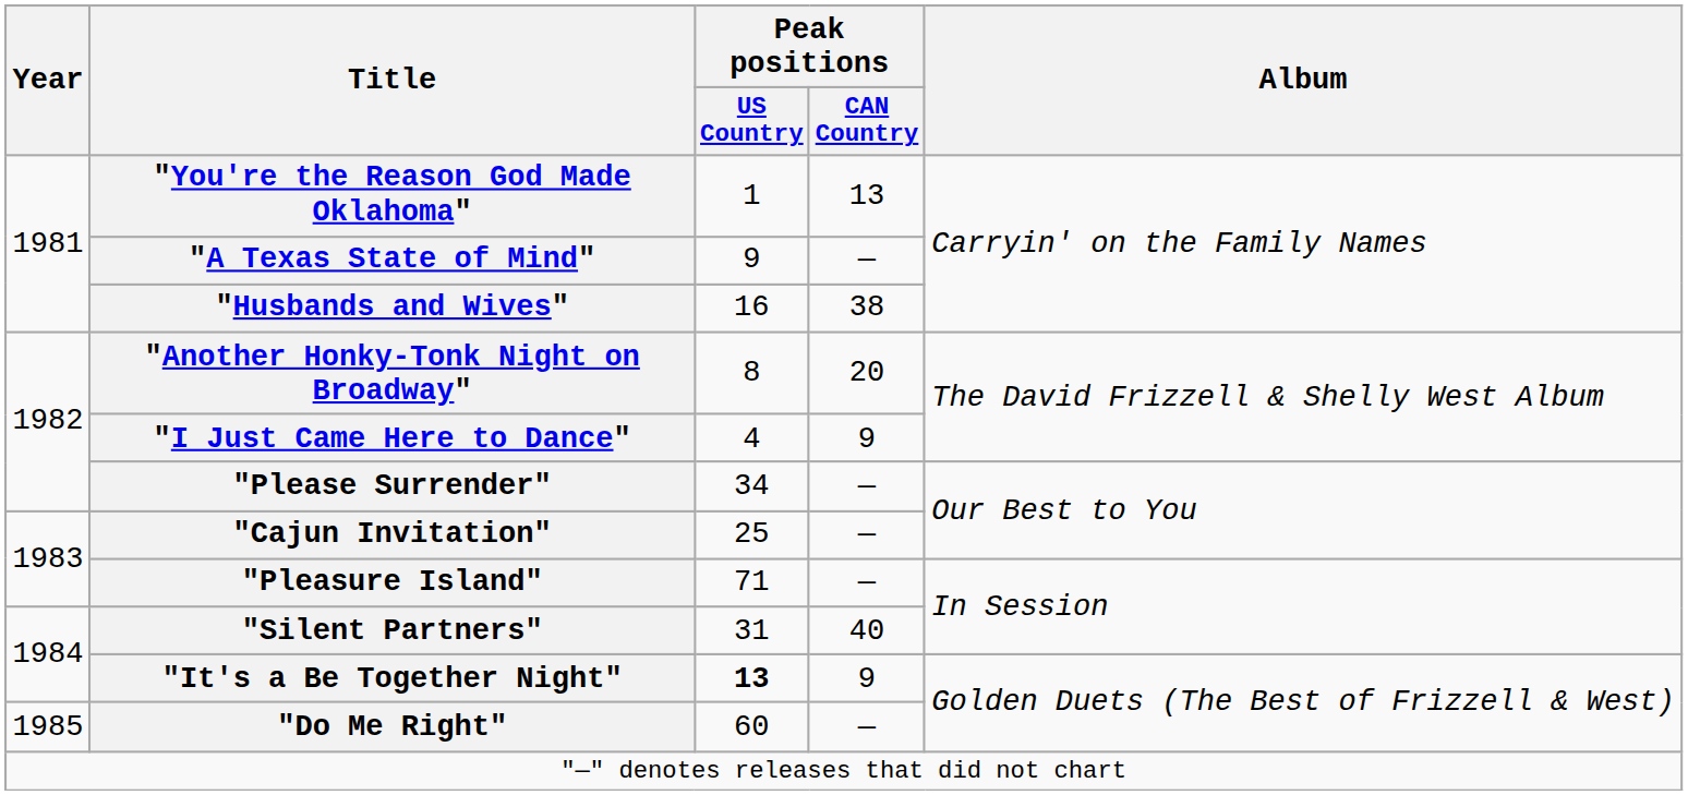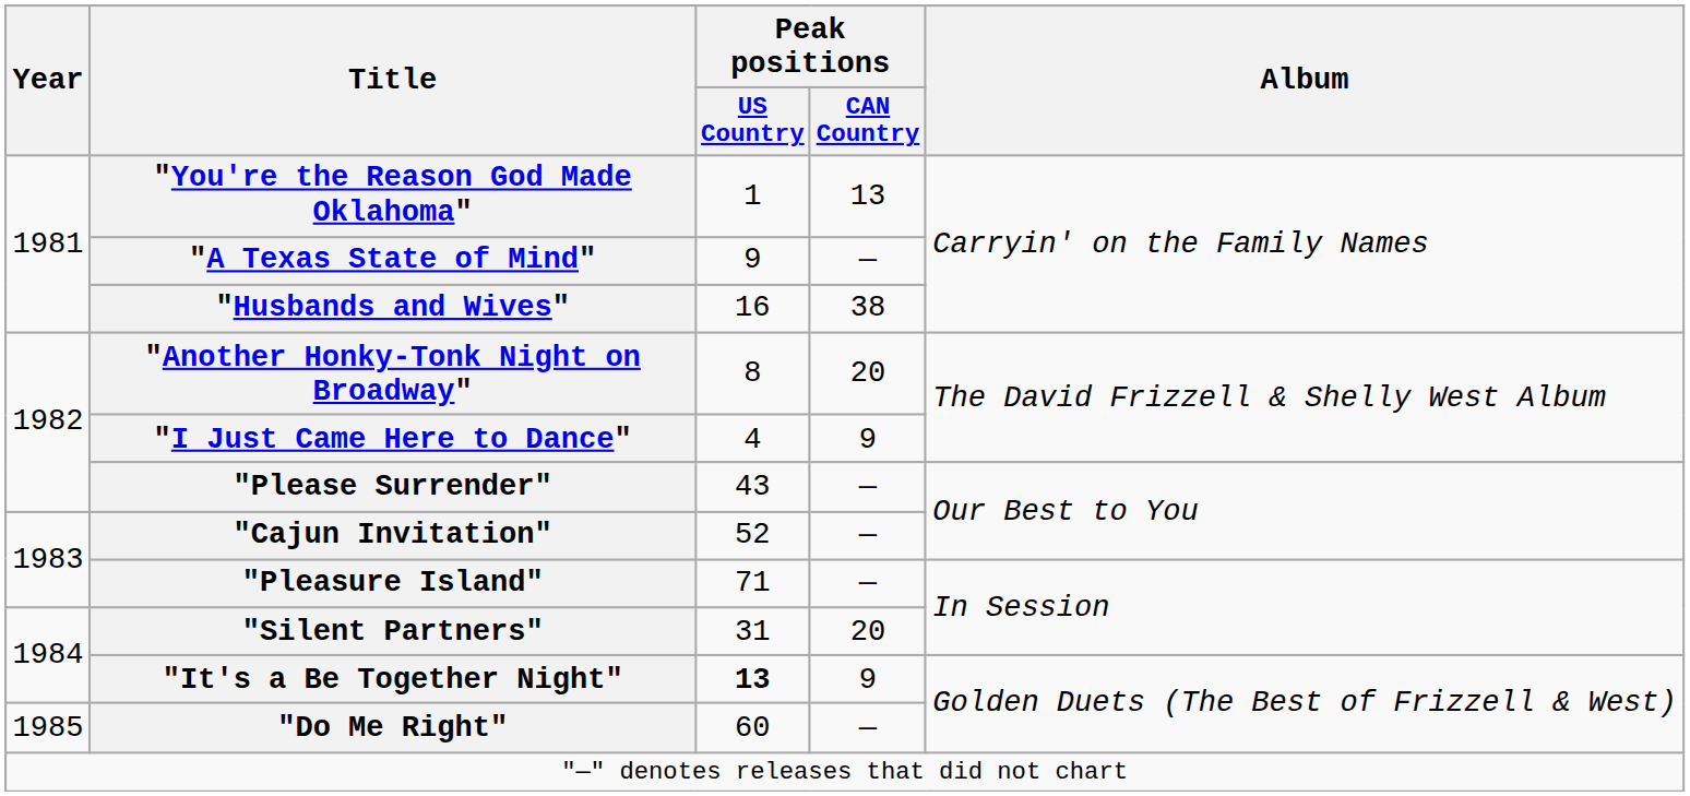 <table class="wikitable plainrowheaders" style=text-align:center;>
 <tr>
 <th scope="col" rowspan="2">Year</th>
 <th scope="col" rowspan="2" style="width:20em;">Title</th>
 <th scope="col" colspan="2">Peak positions</th>
 <th scope="col" rowspan="2">Album</th>
 </tr>
 <tr style="font-size:smaller;">
 <th width="45"><a href='#'>US Country</a></th>
 <th width="45"><a href='#'>CAN Country</a></th>
 </tr>
 <tr>
 <td rowspan="3">1981</td>
 <th scope="row">"<a href='#'>You're the Reason God Made Oklahoma</a>"</th>
 <td>1</td>
 <td>13</td>
 <td align="left" rowspan="3"><em>Carryin' on the Family Names</em></td>
 </tr>
 <tr>
 <th scope="row">"<a href='#'>A Texas State of Mind</a>"</th>
 <td>9</td>
 <td>—</td>
 </tr>
 <tr>
 <th scope="row">"<a href='#'>Husbands and Wives</a>"</th>
 <td>16</td>
 <td>38</td>
 </tr>
 <tr>
 <td rowspan="3">1982</td>
 <th scope="row">"<a href='#'>Another Honky-Tonk Night on Broadway</a>"</th>
 <td>8</td>
 <td>20</td>
 <td align="left" rowspan="2"><em>The David Frizzell & Shelly West Album</em></td>
 </tr>
 <tr>
 <th scope="row">"<a href='#'>I Just Came Here to Dance</a>"</th>
 <td>4</td>
 <td>9</td>
 </tr>
 <tr>
 <th scope="row">"Please Surrender"</th>
-<td>34</td>
+<td>43</td>
 <td>—</td>
 <td align="left" rowspan="2"><em>Our Best to You</em></td>
 </tr>
 <tr>
 <td rowspan="2">1983</td>
 <th scope="row">"Cajun Invitation"</th>
-<td>25</td>
+<td>52</td>
 <td>—</td>
 </tr>
 <tr>
 <th scope="row">"Pleasure Island"</th>
 <td>71</td>
 <td>—</td>
 <td align="left" rowspan="2"><em>In Session</em></td>
 </tr>
 <tr>
 <td rowspan="2">1984</td>
 <th scope="row">"Silent Partners"</th>
 <td>31</td>
-<td>40</td>
+<td>20</td>
 </tr>
 <tr>
 <th scope="row">"It's a Be Together Night"</th>
 <td><strong>13</strong></td>
 <td>9</td>
 <td align="left" rowspan="2"><em>Golden Duets (The Best of Frizzell & West)</em></td>
 </tr>
 <tr>
 <td>1985</td>
 <th scope="row">"Do Me Right"</th>
 <td>60</td>
 <td>—</td>
 </tr>
 <tr>
 <td colspan="5" style="font-size:8pt">"—" denotes releases that did not chart</td>
 </tr>
 </table>
